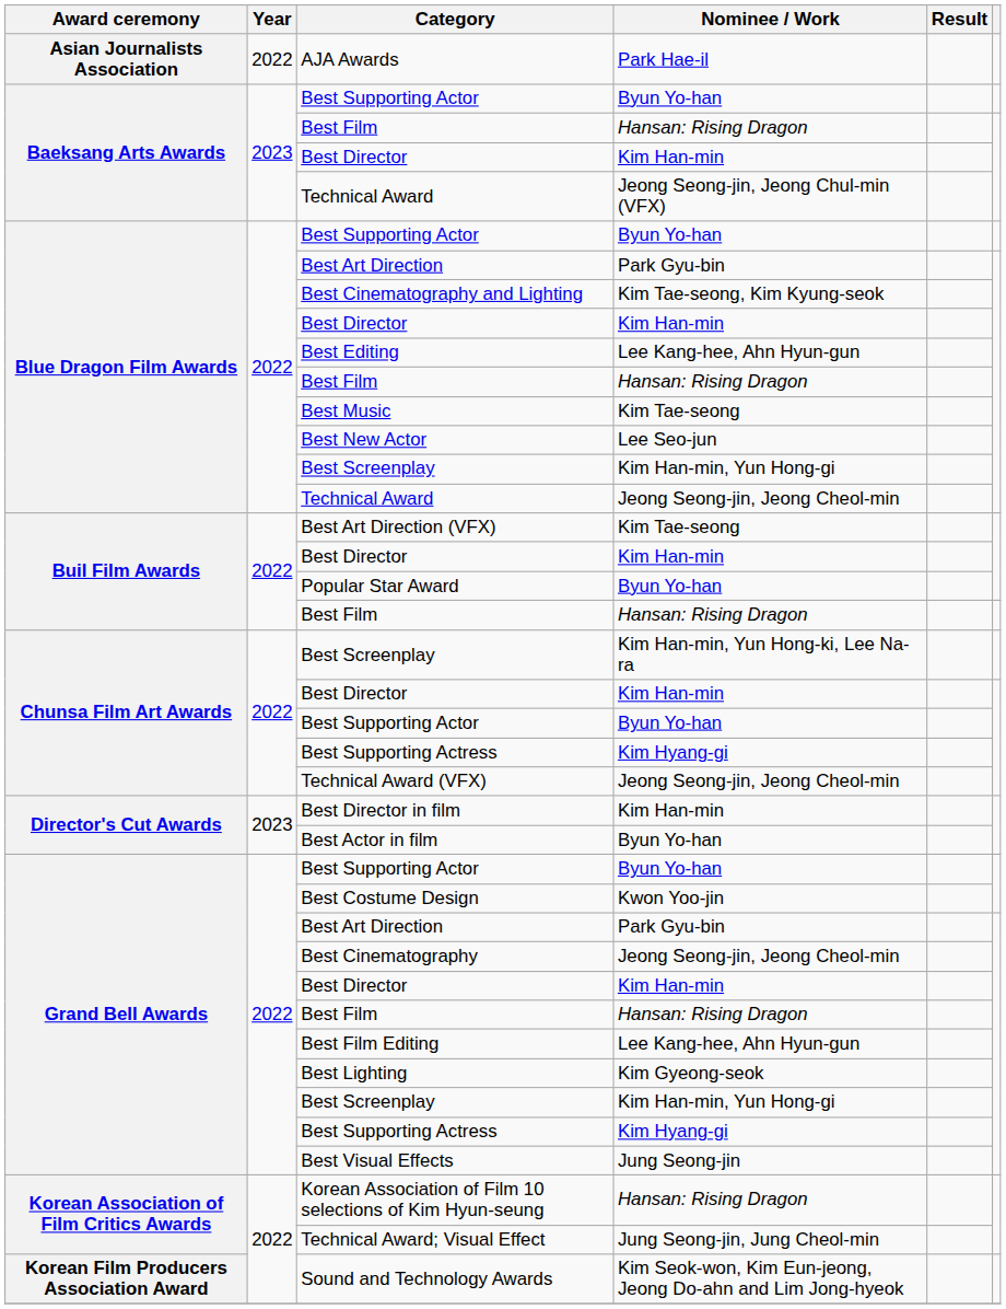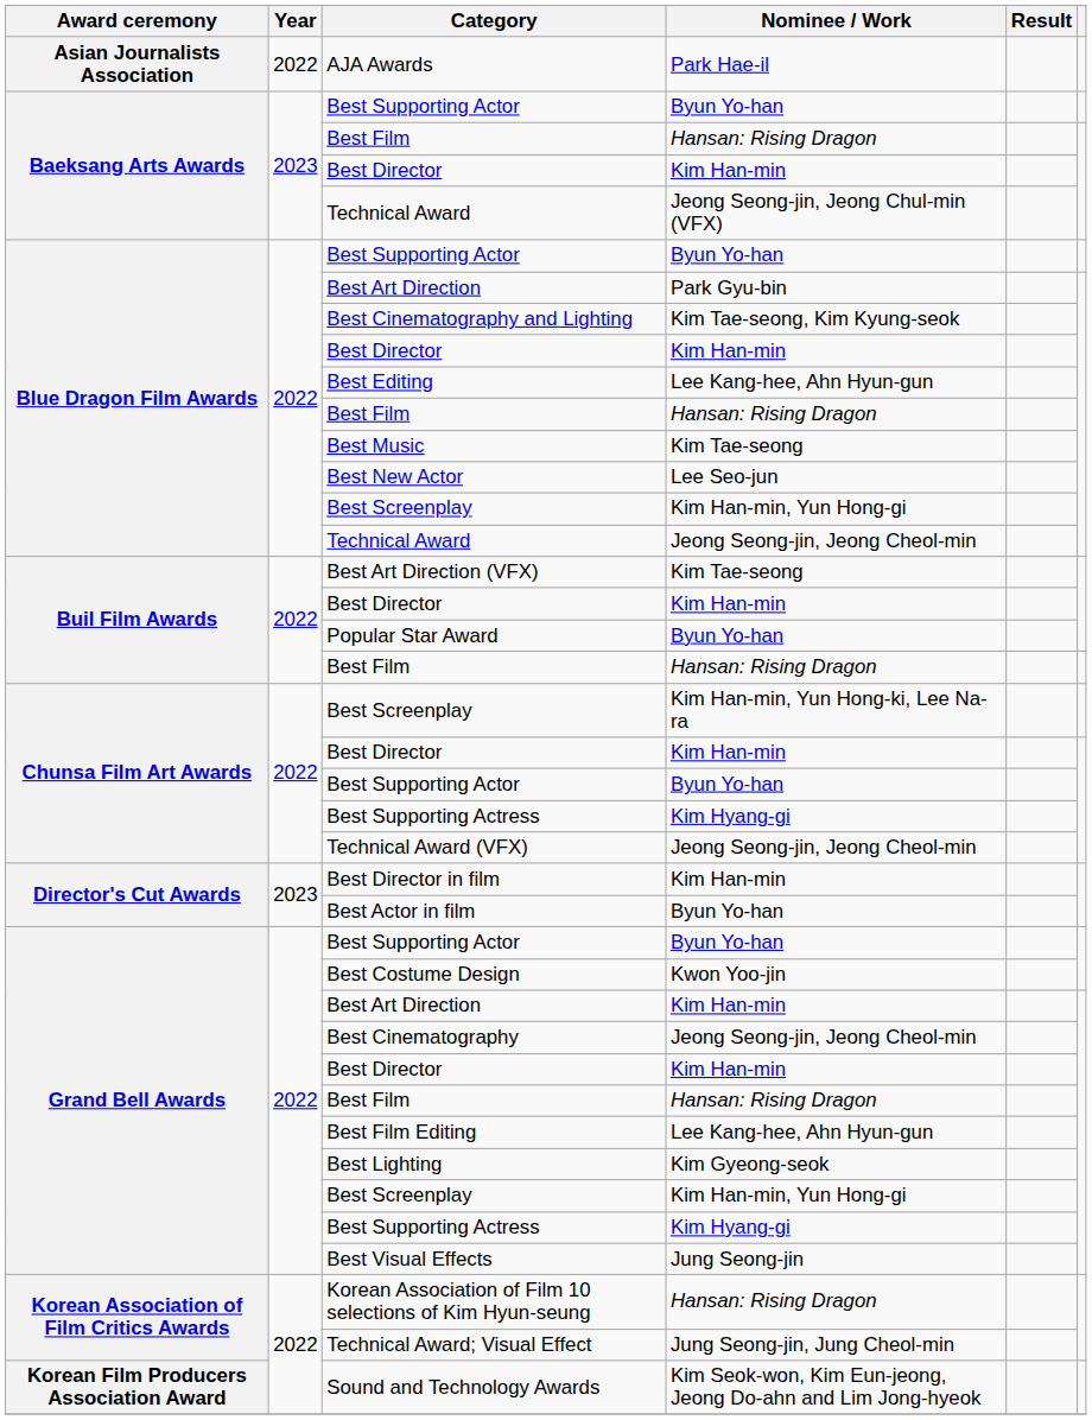 <table class="wikitable sortable plainrowheaders">
 <tr>
 <th scope="col">Award ceremony</th>
 <th scope="col">Year</th>
 <th scope="col">Category </th>
 <th scope="col">Nominee / Work</th>
 <th scope="col">Result</th>
 <th scope="col" class="unsortable"></th>
 </tr>
 <tr>
 <th scope="row">Asian Journalists Association</th>
 <td style="text-align:center">2022</td>
 <td>AJA Awards</td>
 <td><a href='#'>Park Hae-il</a></td>
 <td></td>
 <td style="text-align:center"></td>
 </tr>
 <tr>
 <th scope="row" rowspan="4"><a href='#'>Baeksang Arts Awards</a></th>
 <td rowspan="4"><a href='#'>2023</a></td>
 <td><a href='#'>Best Supporting Actor</a></td>
 <td><a href='#'>Byun Yo-han</a></td>
 <td></td>
 <td style="text-align:center"></td>
 </tr>
 <tr>
 <td><a href='#'>Best Film</a></td>
 <td><em>Hansan: Rising Dragon</em></td>
 <td></td>
 <td rowspan="3" style="text-align:center"></td>
 </tr>
 <tr>
 <td><a href='#'>Best Director</a></td>
 <td><a href='#'>Kim Han-min</a></td>
 <td></td>
 </tr>
 <tr>
 <td>Technical Award</td>
 <td>Jeong Seong-jin, Jeong Chul-min (VFX)</td>
 <td></td>
 </tr>
 <tr>
 <th scope="row" rowspan="10"><a href='#'>Blue Dragon Film Awards</a></th>
 <td rowspan="10" style="text-align:center"><a href='#'>2022</a></td>
 <td><a href='#'>Best Supporting Actor</a></td>
 <td><a href='#'>Byun Yo-han</a></td>
 <td></td>
 <td style="text-align:center"></td>
 </tr>
 <tr>
 <td><a href='#'>Best Art Direction</a></td>
 <td>Park Gyu-bin</td>
 <td></td>
 <td rowspan="9" style="text-align:center"></td>
 </tr>
 <tr>
 <td><a href='#'>Best Cinematography and Lighting</a></td>
 <td>Kim Tae-seong, Kim Kyung-seok</td>
 <td></td>
 </tr>
 <tr>
 <td><a href='#'>Best Director</a></td>
 <td><a href='#'>Kim Han-min</a></td>
 <td></td>
 </tr>
 <tr>
 <td><a href='#'>Best Editing</a></td>
 <td>Lee Kang-hee, Ahn Hyun-gun</td>
 <td></td>
 </tr>
 <tr>
 <td><a href='#'>Best Film</a></td>
 <td><em>Hansan: Rising Dragon</em></td>
 <td></td>
 </tr>
 <tr>
 <td><a href='#'>Best Music</a></td>
 <td>Kim Tae-seong</td>
 <td></td>
 </tr>
 <tr>
 <td><a href='#'>Best New Actor</a></td>
 <td>Lee Seo-jun</td>
 <td></td>
 </tr>
 <tr>
 <td><a href='#'>Best Screenplay</a></td>
 <td>Kim Han-min, Yun Hong-gi</td>
 <td></td>
 </tr>
 <tr>
 <td><a href='#'>Technical Award</a></td>
 <td>Jeong Seong-jin, Jeong Cheol-min</td>
 <td></td>
 </tr>
 <tr>
 <th scope="row" rowspan="4"><a href='#'>Buil Film Awards</a></th>
 <td rowspan="4" style="text-align:center"><a href='#'>2022</a></td>
 <td>Best Art Direction (VFX)</td>
 <td>Kim Tae-seong</td>
 <td></td>
 <td rowspan="3" style="text-align:center"></td>
 </tr>
 <tr>
 <td>Best Director</td>
 <td><a href='#'>Kim Han-min</a></td>
 <td></td>
 </tr>
 <tr>
 <td>Popular Star Award</td>
 <td><a href='#'>Byun Yo-han</a></td>
 <td></td>
 </tr>
 <tr>
 <td>Best Film</td>
 <td><em>Hansan: Rising Dragon</em></td>
 <td></td>
 <td style="text-align: center"></td>
 </tr>
 <tr>
 <th scope="row" rowspan="5"><a href='#'>Chunsa Film Art Awards</a></th>
 <td rowspan="5" style="text-align:center"><a href='#'>2022</a></td>
 <td>Best Screenplay</td>
 <td>Kim Han-min, Yun Hong-ki, Lee Na-ra</td>
 <td></td>
 <td style="text-align:center"></td>
 </tr>
 <tr>
 <td>Best Director</td>
 <td><a href='#'>Kim Han-min</a></td>
 <td></td>
 <td rowspan="4" style="text-align:center"></td>
 </tr>
 <tr>
 <td>Best Supporting Actor</td>
 <td><a href='#'>Byun Yo-han</a></td>
 <td></td>
 </tr>
 <tr>
 <td>Best Supporting Actress</td>
 <td><a href='#'>Kim Hyang-gi</a></td>
 <td></td>
 </tr>
 <tr>
 <td>Technical Award (VFX)</td>
 <td>Jeong Seong-jin, Jeong Cheol-min</td>
 <td></td>
 </tr>
 <tr>
 <th scope="row" rowspan=2><a href='#'>Director's Cut Awards</a></th>
 <td align="center" rowspan=2>2023</td>
 <td>Best Director in film</td>
 <td>Kim Han-min</td>
 <td></td>
 <td rowspan=2 align="center"></td>
 </tr>
 <tr>
 <td>Best Actor in film</td>
 <td>Byun Yo-han</td>
 <td></td>
 </tr>
 <tr>
 <th scope="row" rowspan="11"><a href='#'>Grand Bell Awards</a></th>
 <td rowspan="11" style="text-align:center"><a href='#'>2022</a></td>
 <td>Best Supporting Actor</td>
 <td><a href='#'>Byun Yo-han</a></td>
 <td></td>
 <td rowspan="2" style="text-align:center"></td>
 </tr>
 <tr>
 <td>Best Costume Design</td>
 <td>Kwon Yoo-jin</td>
 <td></td>
 </tr>
 <tr>
 <td>Best Art Direction</td>
-<td>Park Gyu-bin</td>
+<td><a href='#'>Kim Han-min</a></td>
 <td></td>
 <td rowspan="9" style="text-align:center"></td>
 </tr>
 <tr>
 <td>Best Cinematography</td>
 <td>Jeong Seong-jin, Jeong Cheol-min</td>
 <td></td>
 </tr>
 <tr>
 <td>Best Director</td>
 <td><a href='#'>Kim Han-min</a></td>
 <td></td>
 </tr>
 <tr>
 <td>Best Film</td>
 <td><em>Hansan: Rising Dragon</em></td>
 <td></td>
 </tr>
 <tr>
 <td>Best Film Editing</td>
 <td>Lee Kang-hee, Ahn Hyun-gun</td>
 <td></td>
 </tr>
 <tr>
 <td>Best Lighting</td>
 <td>Kim Gyeong-seok</td>
 <td></td>
 </tr>
 <tr>
 <td>Best Screenplay</td>
 <td>Kim Han-min, Yun Hong-gi</td>
 <td></td>
 </tr>
 <tr>
 <td>Best Supporting Actress</td>
 <td><a href='#'>Kim Hyang-gi</a></td>
 <td></td>
 </tr>
 <tr>
 <td>Best Visual Effects</td>
 <td>Jung Seong-jin</td>
 <td></td>
 </tr>
 <tr>
 <th scope="row" rowspan="2"><a href='#'>Korean Association of Film Critics Awards</a></th>
 <td rowspan="3" style="text-align:center">2022</td>
 <td>Korean Association of Film 10 selections of Kim Hyun-seung</td>
 <td><em>Hansan: Rising Dragon</em></td>
 <td></td>
 <td rowspan="2" style="text-align:center"></td>
 </tr>
 <tr>
 <td>Technical Award; Visual Effect</td>
 <td>Jung Seong-jin, Jung Cheol-min</td>
 <td></td>
 </tr>
 <tr>
 <th scope="row" rowspan=1>Korean Film Producers Association Award</th>
 <td>Sound and Technology Awards</td>
 <td>Kim Seok-won, Kim Eun-jeong, Jeong Do-ahn and Lim Jong-hyeok</td>
 <td></td>
 <td style="text-align:center" rowspan="1"></td>
 </tr>
 <tr>
 </tr>
 </table>
